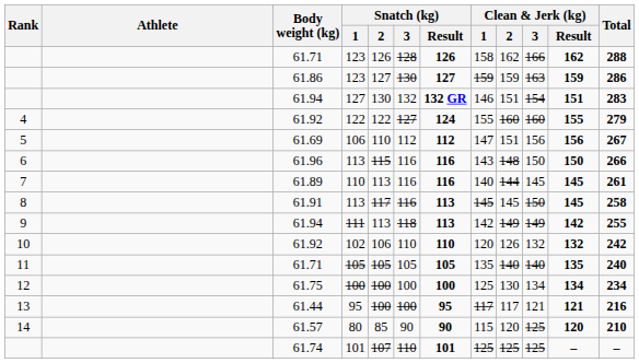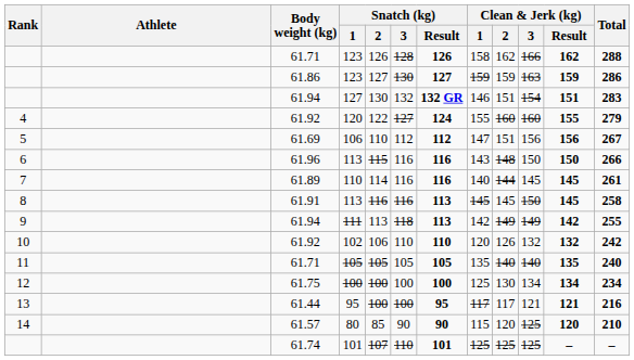 <table class = "wikitable sortable" style="text-align:center;">
 <tr>
 <th rowspan=2>Rank</th>
 <th rowspan=2 width=275>Athlete</th>
 <th rowspan=2>Body<br>weight (kg)</th>
 <th colspan=4>Snatch (kg)</th>
 <th colspan=4>Clean & Jerk (kg)</th>
 <th rowspan=2>Total</th>
 </tr>
 <tr>
 <th class="unsortable">1</th>
 <th class="unsortable">2</th>
 <th class="unsortable">3</th>
 <th width=55>Result</th>
 <th class="unsortable">1</th>
 <th class="unsortable">2</th>
 <th class="unsortable">3</th>
 <th width=55>Result</th>
 </tr>
 <tr>
 <td></td>
 <td align=left></td>
 <td>61.71</td>
 <td>123</td>
 <td>126</td>
 <td><s>128</s></td>
 <td><strong>126</strong></td>
 <td>158</td>
 <td>162</td>
 <td><s>166</s></td>
 <td><strong>162</strong></td>
 <td><strong>288</strong></td>
 </tr>
 <tr>
 <td></td>
 <td align=left></td>
 <td>61.86</td>
 <td>123</td>
 <td>127</td>
 <td><s>130</s></td>
 <td><strong>127</strong></td>
 <td><s>159</s></td>
 <td>159</td>
 <td><s>163</s></td>
 <td><strong>159</strong></td>
 <td><strong>286</strong></td>
 </tr>
 <tr>
 <td></td>
 <td align=left></td>
 <td>61.94</td>
 <td>127</td>
 <td>130</td>
 <td>132</td>
 <td><strong>132</strong> <strong><a href='#'>GR</a></strong></td>
 <td>146</td>
 <td>151</td>
 <td><s>154</s></td>
 <td><strong>151</strong></td>
 <td><strong>283</strong></td>
 </tr>
 <tr>
 <td>4</td>
 <td align=left></td>
 <td>61.92</td>
-<td>122</td>
+<td>120</td>
 <td>122</td>
 <td><s>127</s></td>
 <td><strong>124</strong></td>
 <td>155</td>
 <td><s>160</s></td>
 <td><s>160</s></td>
 <td><strong>155</strong></td>
 <td><strong>279</strong></td>
 </tr>
 <tr>
 <td>5</td>
 <td align=left></td>
 <td>61.69</td>
 <td>106</td>
 <td>110</td>
 <td>112</td>
 <td><strong>112</strong></td>
 <td>147</td>
 <td>151</td>
 <td>156</td>
 <td><strong>156</strong></td>
 <td><strong>267</strong></td>
 </tr>
 <tr>
 <td>6</td>
 <td align=left></td>
 <td>61.96</td>
 <td>113</td>
 <td><s>115</s></td>
 <td>116</td>
 <td><strong>116</strong></td>
 <td>143</td>
 <td><s>148</s></td>
 <td>150</td>
 <td><strong>150</strong></td>
 <td><strong>266</strong></td>
 </tr>
 <tr>
 <td>7</td>
 <td align=left></td>
 <td>61.89</td>
 <td>110</td>
-<td>113</td>
+<td>114</td>
 <td>116</td>
 <td><strong>116</strong></td>
 <td>140</td>
 <td><s>144</s></td>
 <td>145</td>
 <td><strong>145</strong></td>
 <td><strong>261</strong></td>
 </tr>
 <tr>
 <td>8</td>
 <td align=left></td>
 <td>61.91</td>
 <td>113</td>
-<td><s>117</s></td>
+<td><s>116</s></td>
 <td><s>116</s></td>
 <td><strong>113</strong></td>
 <td><s>145</s></td>
 <td>145</td>
 <td><s>150</s></td>
 <td><strong>145</strong></td>
 <td><strong>258</strong></td>
 </tr>
 <tr>
 <td>9</td>
 <td align=left></td>
 <td>61.94</td>
 <td><s>111</s></td>
 <td>113</td>
 <td><s>118</s></td>
 <td><strong>113</strong></td>
 <td>142</td>
 <td><s>149</s></td>
 <td><s>149</s></td>
 <td><strong>142</strong></td>
 <td><strong>255</strong></td>
 </tr>
 <tr>
 <td>10</td>
 <td align=left></td>
 <td>61.92</td>
 <td>102</td>
 <td>106</td>
 <td>110</td>
 <td><strong>110</strong></td>
 <td>120</td>
 <td>126</td>
 <td>132</td>
 <td><strong>132</strong></td>
 <td><strong>242</strong></td>
 </tr>
 <tr>
 <td>11</td>
 <td align=left></td>
 <td>61.71</td>
 <td><s>105</s></td>
 <td><s>105</s></td>
 <td>105</td>
 <td><strong>105</strong></td>
 <td>135</td>
 <td><s>140</s></td>
 <td><s>140</s></td>
 <td><strong>135</strong></td>
 <td><strong>240</strong></td>
 </tr>
 <tr>
 <td>12</td>
 <td align=left></td>
 <td>61.75</td>
 <td><s>100</s></td>
 <td><s>100</s></td>
 <td>100</td>
 <td><strong>100</strong></td>
 <td>125</td>
 <td>130</td>
 <td>134</td>
 <td><strong>134</strong></td>
 <td><strong>234</strong></td>
 </tr>
 <tr>
 <td>13</td>
 <td align=left></td>
 <td>61.44</td>
 <td>95</td>
 <td><s>100</s></td>
 <td><s>100</s></td>
 <td><strong>95</strong></td>
 <td><s>117</s></td>
 <td>117</td>
 <td>121</td>
 <td><strong>121</strong></td>
 <td><strong>216</strong></td>
 </tr>
 <tr>
 <td>14</td>
 <td align=left></td>
 <td>61.57</td>
 <td>80</td>
 <td>85</td>
 <td>90</td>
 <td><strong>90</strong></td>
 <td>115</td>
 <td>120</td>
 <td><s>125</s></td>
 <td><strong>120</strong></td>
 <td><strong>210</strong></td>
 </tr>
 <tr>
 <td></td>
 <td align=left></td>
 <td>61.74</td>
 <td>101</td>
 <td><s>107</s></td>
 <td><s>110</s></td>
 <td><strong>101</strong></td>
 <td><s>125</s></td>
 <td><s>125</s></td>
 <td><s>125</s></td>
 <td><strong>–</strong></td>
 <td><strong>–</strong></td>
 </tr>
 </table>
